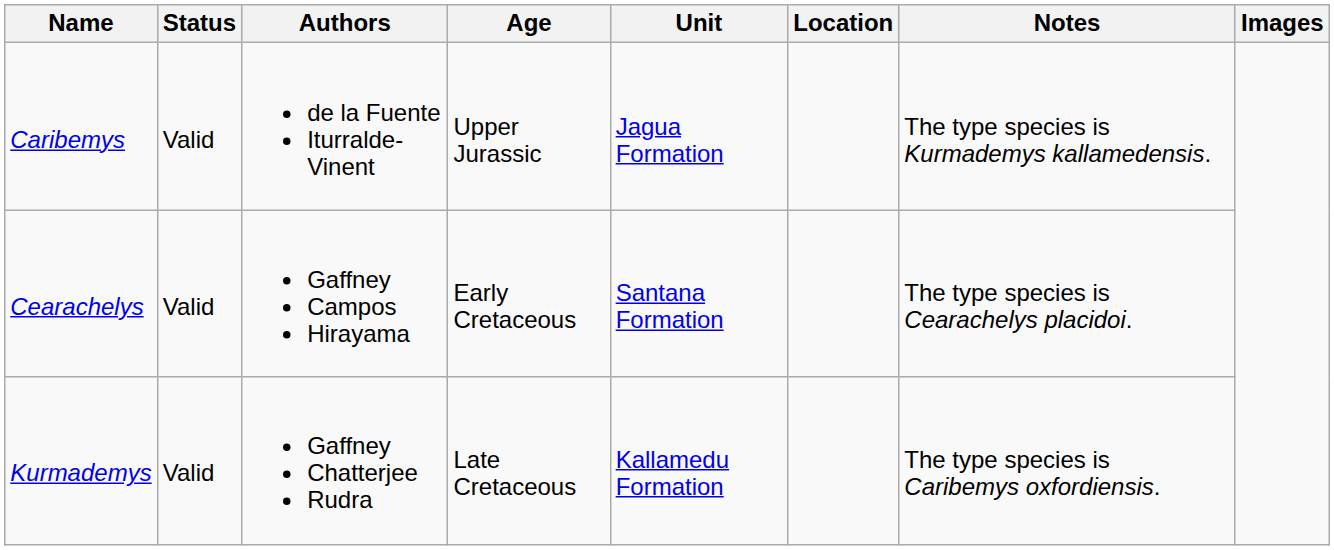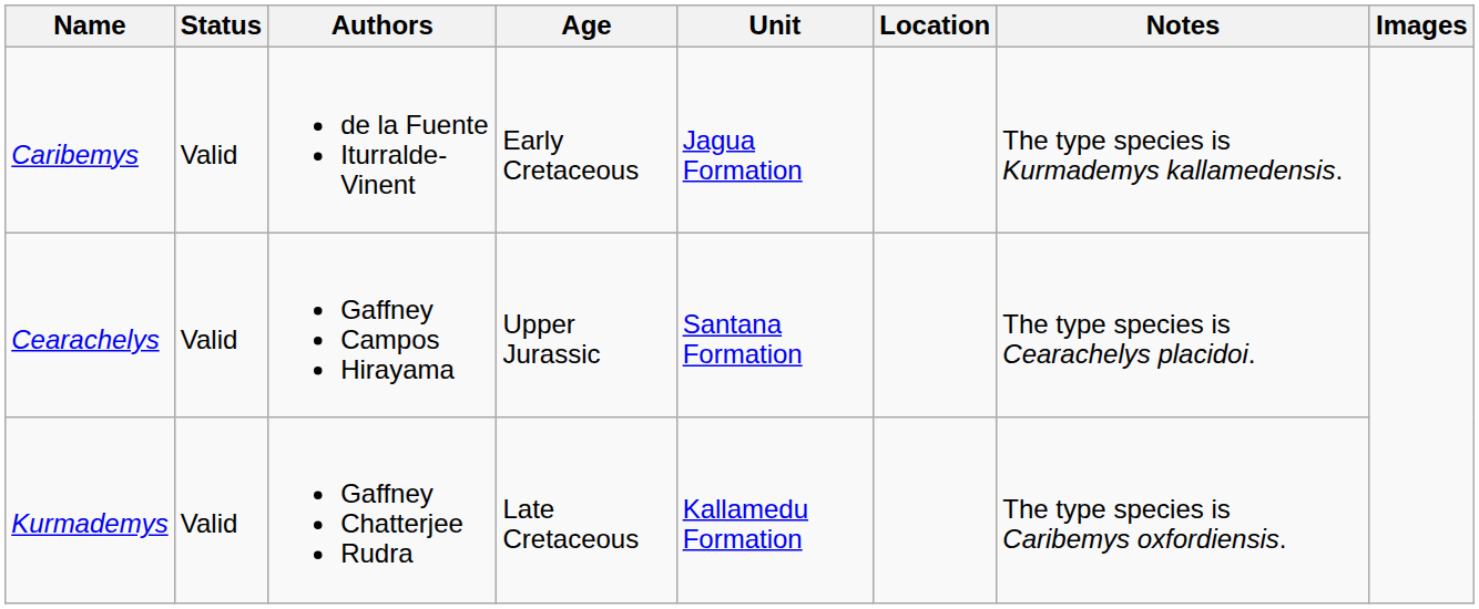 <table class="wikitable sortable" align="center" width="100%">
 <tr>
 <th>Name</th>
 <th>Status</th>
 <th>Authors</th>
 <th>Age</th>
 <th>Unit</th>
 <th>Location</th>
 <th>Notes</th>
 <th>Images</th>
 </tr>
 <tr>
 <td><br><em><a href='#'>Caribemys</a></em></td>
 <td><br>Valid</td>
 <td><br><ul><li>de la Fuente</li><li>Iturralde-Vinent</li></ul></td>
-<td><br>Upper Jurassic</td>
+<td><br>Early Cretaceous</td>
 <td><br><a href='#'>Jagua Formation</a></td>
 <td><br></td>
 <td><br>The type species is <em>Kurmademys kallamedensis</em>.</td>
 <td rowspan="47"></td>
 </tr>
 <tr>
 <td><br><em><a href='#'>Cearachelys</a></em></td>
 <td><br>Valid</td>
 <td><br><ul><li>Gaffney</li><li>Campos</li><li>Hirayama</li></ul></td>
-<td><br>Early Cretaceous</td>
+<td><br>Upper Jurassic</td>
 <td><br><a href='#'>Santana Formation</a></td>
 <td><br></td>
 <td><br>The type species is <em>Cearachelys placidoi</em>.</td>
 </tr>
 <tr>
 <td><br><em><a href='#'>Kurmademys</a></em></td>
 <td><br>Valid</td>
 <td><br><ul><li>Gaffney</li><li>Chatterjee</li><li>Rudra</li></ul></td>
 <td><br>Late Cretaceous</td>
 <td><br><a href='#'>Kallamedu Formation</a></td>
 <td><br></td>
 <td><br>The type species is <em>Caribemys oxfordiensis</em>.</td>
 </tr>
 </table>
